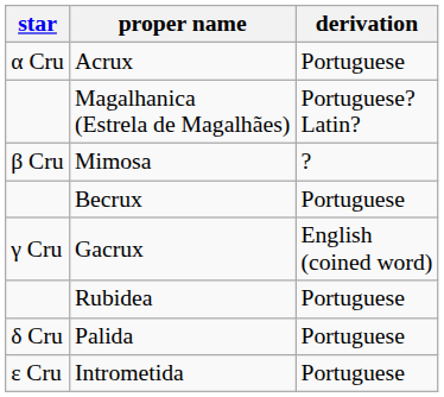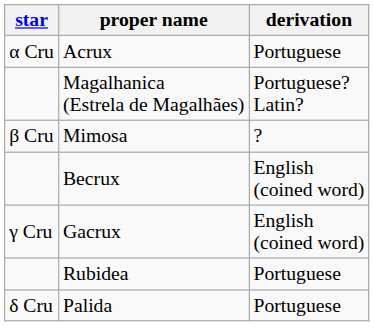 <table class=wikitable>
 <tr>
 <th><a href='#'>star</a></th>
 <th>proper name</th>
 <th>derivation</th>
 </tr>
 <tr>
 <td>α Cru</td>
 <td>Acrux</td>
 <td>Portuguese</td>
 </tr>
 <tr>
 <td></td>
 <td>Magalhanica<br>(Estrela de Magalhães)</td>
 <td>Portuguese?<br>Latin?</td>
 </tr>
 <tr>
 <td>β Cru</td>
 <td>Mimosa</td>
 <td>?</td>
 </tr>
 <tr>
 <td></td>
 <td>Becrux</td>
-<td>Portuguese</td>
+<td>English<br>(coined word)</td>
 </tr>
 <tr>
 <td>γ Cru</td>
 <td>Gacrux</td>
 <td>English<br>(coined word)</td>
 </tr>
 <tr>
 <td></td>
 <td>Rubidea</td>
 <td>Portuguese</td>
 </tr>
 <tr>
 <td>δ Cru</td>
 <td>Palida</td>
 <td>Portuguese</td>
 </tr>
-<tr>
-<td>ε Cru</td>
-<td>Intrometida</td>
-<td>Portuguese</td>
-</tr>
 </table>
